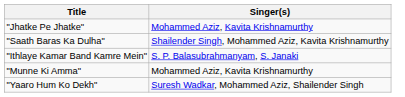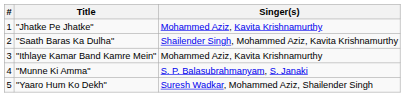 <table class="wikitable" style="font-size:95%;">
 <tr>
+<th>#</th>
 <th>Title</th>
 <th>Singer(s)</th>
 </tr>
 <tr>
+<td>1</td>
 <td>"Jhatke Pe Jhatke"</td>
 <td><a href='#'>Mohammed Aziz</a>, <a href='#'>Kavita Krishnamurthy</a></td>
 </tr>
 <tr>
+<td>2</td>
 <td>"Saath Baras Ka Dulha"</td>
 <td><a href='#'>Shailender Singh</a>, Mohammed Aziz, Kavita Krishnamurthy</td>
 </tr>
 <tr>
+<td>3</td>
 <td>"Ithlaye Kamar Band Kamre Mein"</td>
+<td>Mohammed Aziz, Kavita Krishnamurthy</td>
+</tr>
+<tr>
+<td>4</td>
+<td>"Munne Ki Amma"</td>
 <td><a href='#'>S. P. Balasubrahmanyam</a>, <a href='#'>S. Janaki</a></td>
 </tr>
 <tr>
-<td>"Munne Ki Amma"</td>
-<td>Mohammed Aziz, Kavita Krishnamurthy</td>
-</tr>
-<tr>
+<td>5</td>
 <td>"Yaaro Hum Ko Dekh"</td>
 <td><a href='#'>Suresh Wadkar</a>, Mohammed Aziz, Shailender Singh</td>
 </tr>
 </table>
